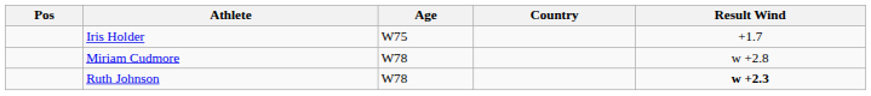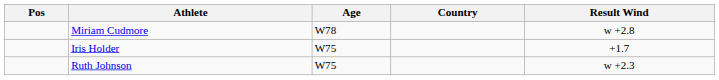 <table class="wikitable"  style="text-align:center; width:65%;">
 <tr>
 <th>Pos</th>
 <th>Athlete</th>
 <th>Age</th>
 <th>Country</th>
 <th>Result Wind</th>
 </tr>
 <tr>
 <td align=center></td>
+<td align=left><a href='#'>Miriam Cudmore</a></td>
+<td align=left>W78</td>
+<td align=left></td>
+<td>w +2.8</td>
+</tr>
+<tr>
+<td align=center></td>
 <td align=left><a href='#'>Iris Holder</a></td>
 <td align=left>W75</td>
 <td align=left></td>
 <td> +1.7</td>
 </tr>
 <tr>
 <td align=center></td>
-<td align=left><a href='#'>Miriam Cudmore</a></td>
-<td align=left>W78</td>
+<td align=left><a href='#'>Ruth Johnson</a></td>
+<td align=left>W75</td>
 <td align=left></td>
-<td>w +2.8</td>
-</tr>
-<tr>
-<td align=center></td>
-<td align=left><a href='#'>Ruth Johnson</a></td>
-<td align=left>W78</td>
-<td align=left></td>
-<td><strong>w +2.3</strong></td>
+<td>w +2.3</td>
 </tr>
 </table>
